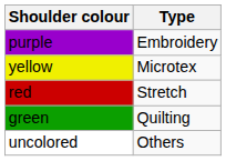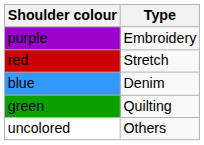 <table border="1" class="wikitable" align="center">
 <tr>
 <th>Shoulder colour</th>
 <th>Type</th>
 </tr>
 <tr>
 <td style="background:#9900CC">purple</td>
 <td>Embroidery</td>
 </tr>
 <tr>
-<td style="background:#F0F000">yellow</td>
-<td>Microtex</td>
+<td style="background:#CC0000">red</td>
+<td>Stretch</td>
 </tr>
 <tr>
-<td style="background:#CC0000">red</td>
-<td>Stretch</td>
+<td style="background:#3399ff">blue</td>
+<td>Denim</td>
 </tr>
 <tr>
 <td style="background:#0B9F00">green</td>
 <td>Quilting</td>
 </tr>
 <tr>
 <td style="background:#FFFFFF">uncolored</td>
 <td>Others</td>
 </tr>
 </table>
